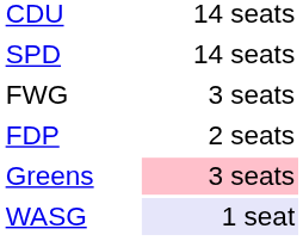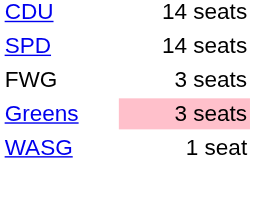 <table cellpadding="2" style="width:180px; text-align:right; white-space:nowrap;">
 <tr>
 <td style="text-align:left;"><a href='#'>CDU</a></td>
 <td>14 seats</td>
 </tr>
 <tr>
 <td style="text-align:left;"><a href='#'>SPD</a></td>
 <td>14 seats</td>
 </tr>
 <tr>
 <td style="text-align:left;">FWG</td>
 <td>3 seats</td>
 </tr>
 <tr>
-<td style="text-align:left;"><a href='#'>FDP</a></td>
-<td>2 seats</td>
-</tr>
-<tr>
 <td style="text-align:left;"><a href='#'>Greens</a></td>
 <td style="background: pink;">3 seats</td>
 </tr>
 <tr>
 <td style="text-align:left;"><a href='#'>WASG</a></td>
-<td style="background: lavender;">1 seat</td>
+<td>1 seat</td>
 </tr>
 </table>
